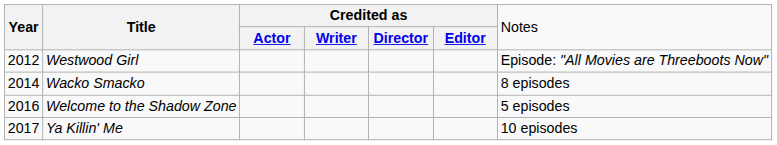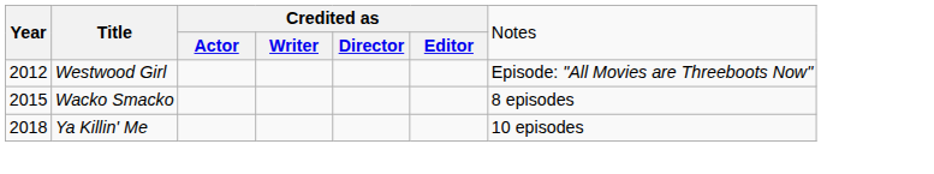 <table class="wikitable sortable" style="white-space:nowrap">
 <tr>
 <th rowspan="2" style="width:33px;">Year</th>
 <th rowspan="2" style="width:100px;">Title</th>
 <th colspan="4">Credited as</th>
 <td rowspan="2">Notes</td>
 </tr>
 <tr>
 <th style="width:65px;"><a href='#'>Actor</a></th>
 <th style="width:65px;"><a href='#'>Writer</a></th>
 <th style="width:65px;"><a href='#'>Director</a></th>
 <th style="width:65px;"><a href='#'>Editor</a></th>
 </tr>
 <tr>
 <td>2012</td>
 <td><em>Westwood Girl</em></td>
 <td></td>
 <td></td>
 <td></td>
 <td></td>
 <td>Episode: <em>"All Movies are Threeboots Now"</em></td>
 </tr>
 <tr>
-<td>2014</td>
+<td>2015</td>
 <td><em>Wacko Smacko</em></td>
 <td></td>
 <td></td>
 <td></td>
 <td></td>
 <td>8 episodes</td>
 </tr>
 <tr>
-<td>2016</td>
-<td><em>Welcome to the Shadow Zone</em></td>
-<td></td>
-<td></td>
-<td></td>
-<td></td>
-<td>5 episodes</td>
-</tr>
-<tr>
-<td>2017</td>
+<td>2018</td>
 <td><em>Ya Killin' Me</em></td>
 <td></td>
 <td></td>
 <td></td>
 <td></td>
 <td>10 episodes</td>
 </tr>
 </table>
